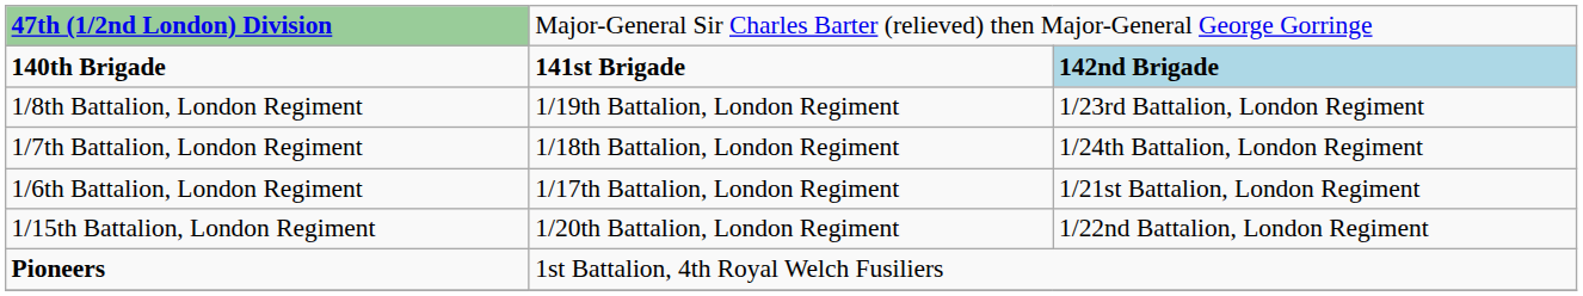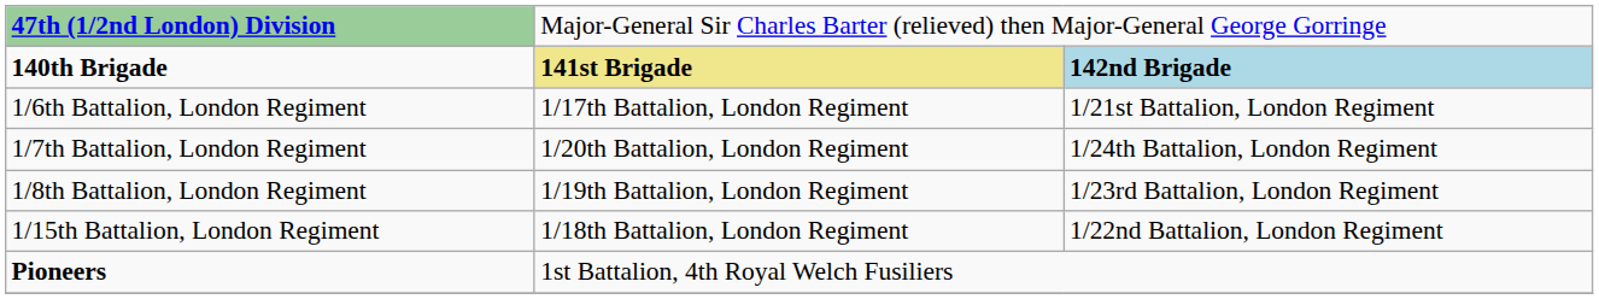 <table class="wikitable">
 <tr>
 <td style="background:#99CC99"><strong><a href='#'>47th (1/2nd London) Division</a>  </strong></td>
 <td colspan="2">Major-General Sir <a href='#'>Charles Barter</a> (relieved) then Major-General <a href='#'>George Gorringe</a></td>
 </tr>
 <tr>
 <td width="320pt"><strong>140th Brigade</strong></td>
-<td width="320pt"><strong>141st Brigade</strong></td>
+<td width="320pt" style="background: khaki;"><strong>141st Brigade</strong></td>
 <td width="320pt" style="background: lightblue;"><strong>142nd Brigade</strong></td>
+</tr>
+<tr>
+<td>1/6th Battalion, London Regiment</td>
+<td>1/17th Battalion, London Regiment</td>
+<td>1/21st Battalion, London Regiment</td>
+</tr>
+<tr>
+<td>1/7th Battalion, London Regiment</td>
+<td>1/20th Battalion, London Regiment</td>
+<td>1/24th Battalion, London Regiment</td>
 </tr>
 <tr>
 <td>1/8th Battalion, London Regiment</td>
 <td>1/19th Battalion, London Regiment</td>
 <td>1/23rd Battalion, London Regiment</td>
 </tr>
 <tr>
-<td>1/7th Battalion, London Regiment</td>
+<td>1/15th Battalion, London Regiment</td>
 <td>1/18th Battalion, London Regiment</td>
-<td>1/24th Battalion, London Regiment</td>
-</tr>
-<tr>
-<td>1/6th Battalion, London Regiment</td>
-<td>1/17th Battalion, London Regiment</td>
-<td>1/21st Battalion, London Regiment</td>
-</tr>
-<tr>
-<td>1/15th Battalion, London Regiment</td>
-<td>1/20th Battalion, London Regiment</td>
 <td>1/22nd Battalion, London Regiment</td>
 </tr>
 <tr>
 <td><strong>Pioneers</strong></td>
 <td colspan="2">1st Battalion, 4th Royal Welch Fusiliers</td>
 </tr>
 <tr>
 </tr>
 </table>
